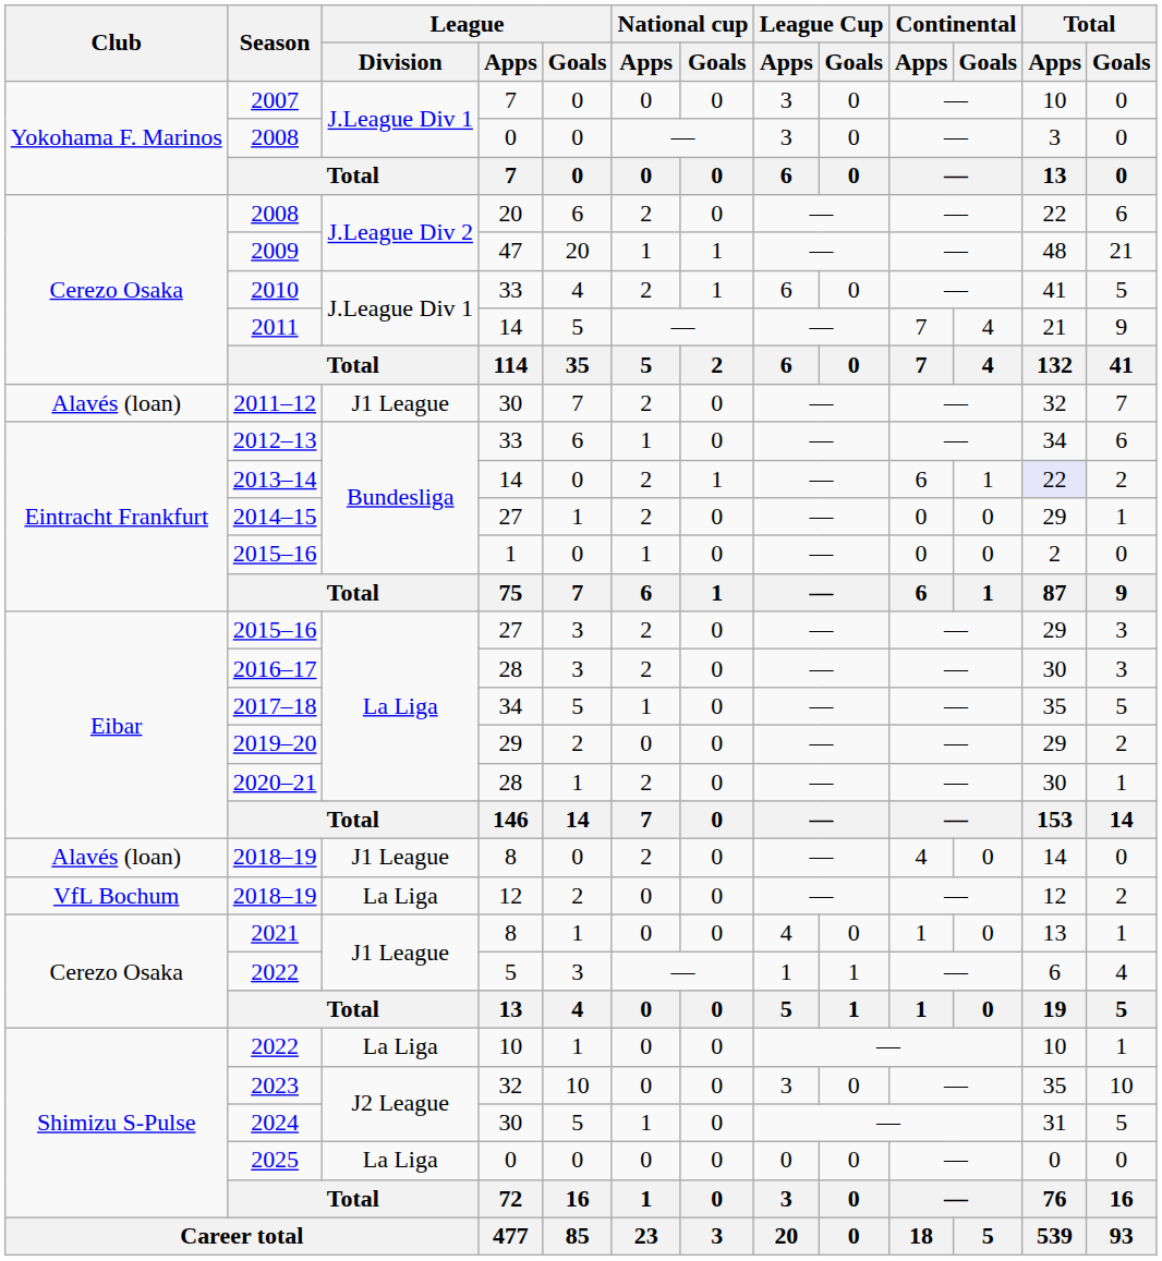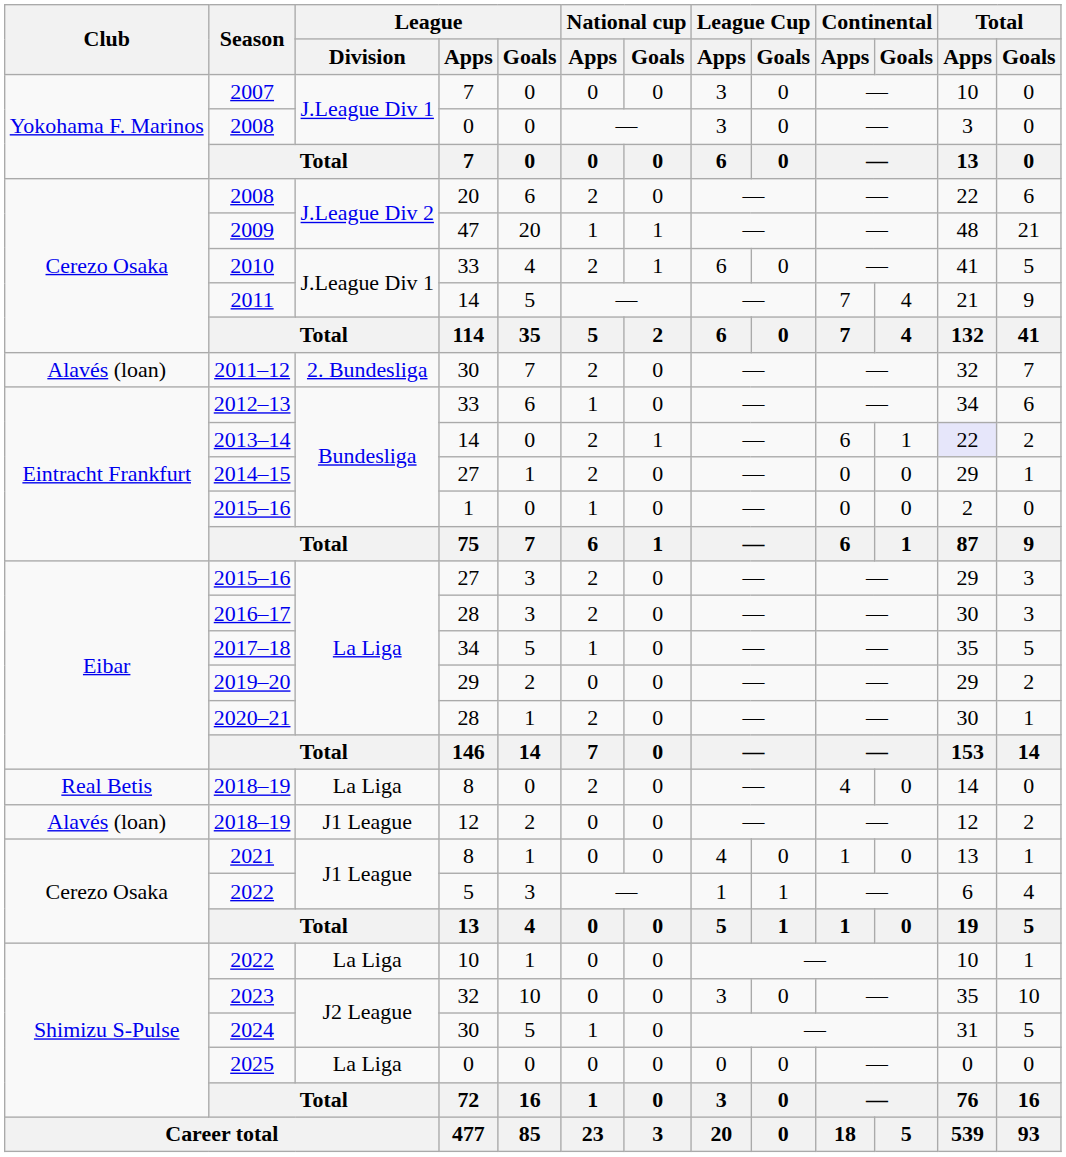 <table class="wikitable" style="text-align:center">
 <tr>
 <th rowspan="2">Club</th>
 <th rowspan="2">Season</th>
 <th colspan="3">League</th>
 <th colspan="2">National cup</th>
 <th colspan="2">League Cup</th>
 <th colspan="2">Continental</th>
 <th colspan="2">Total</th>
 </tr>
 <tr>
 <th>Division</th>
 <th>Apps</th>
 <th>Goals</th>
 <th>Apps</th>
 <th>Goals</th>
 <th>Apps</th>
 <th>Goals</th>
 <th>Apps</th>
 <th>Goals</th>
 <th>Apps</th>
 <th>Goals</th>
 </tr>
 <tr>
 <td rowspan="3"><a href='#'>Yokohama F. Marinos</a></td>
 <td><a href='#'>2007</a></td>
 <td rowspan="2"><a href='#'>J.League Div 1</a></td>
 <td>7</td>
 <td>0</td>
 <td>0</td>
 <td>0</td>
 <td>3</td>
 <td>0</td>
 <td colspan="2">—</td>
 <td>10</td>
 <td>0</td>
 </tr>
 <tr>
 <td><a href='#'>2008</a></td>
 <td>0</td>
 <td>0</td>
 <td colspan="2">—</td>
 <td>3</td>
 <td>0</td>
 <td colspan="2">—</td>
 <td>3</td>
 <td>0</td>
 </tr>
 <tr>
 <th colspan="2">Total</th>
 <th>7</th>
 <th>0</th>
 <th>0</th>
 <th>0</th>
 <th>6</th>
 <th>0</th>
 <th colspan="2">—</th>
 <th>13</th>
 <th>0</th>
 </tr>
 <tr>
 <td rowspan="5"><a href='#'>Cerezo Osaka</a></td>
 <td><a href='#'>2008</a></td>
 <td rowspan="2"><a href='#'>J.League Div 2</a></td>
 <td>20</td>
 <td>6</td>
 <td>2</td>
 <td>0</td>
 <td colspan="2">—</td>
 <td colspan="2">—</td>
 <td>22</td>
 <td>6</td>
 </tr>
 <tr>
 <td><a href='#'>2009</a></td>
 <td>47</td>
 <td>20</td>
 <td>1</td>
 <td>1</td>
 <td colspan="2">—</td>
 <td colspan="2">—</td>
 <td>48</td>
 <td>21</td>
 </tr>
 <tr>
 <td><a href='#'>2010</a></td>
 <td rowspan="2">J.League Div 1</td>
 <td>33</td>
 <td>4</td>
 <td>2</td>
 <td>1</td>
 <td>6</td>
 <td>0</td>
 <td colspan="2">—</td>
 <td>41</td>
 <td>5</td>
 </tr>
 <tr>
 <td><a href='#'>2011</a></td>
 <td>14</td>
 <td>5</td>
 <td colspan="2">—</td>
 <td colspan="2">—</td>
 <td>7</td>
 <td>4</td>
 <td>21</td>
 <td>9</td>
 </tr>
 <tr>
 <th colspan="2">Total</th>
 <th>114</th>
 <th>35</th>
 <th>5</th>
 <th>2</th>
 <th>6</th>
 <th>0</th>
 <th>7</th>
 <th>4</th>
 <th>132</th>
 <th>41</th>
 </tr>
 <tr>
 <td><a href='#'>Alavés</a> (loan)</td>
 <td><a href='#'>2011–12</a></td>
-<td>J1 League</td>
+<td><a href='#'>2. Bundesliga</a></td>
 <td>30</td>
 <td>7</td>
 <td>2</td>
 <td>0</td>
 <td colspan="2">—</td>
 <td colspan="2">—</td>
 <td>32</td>
 <td>7</td>
 </tr>
 <tr>
 <td rowspan="5"><a href='#'>Eintracht Frankfurt</a></td>
 <td><a href='#'>2012–13</a></td>
 <td rowspan="4"><a href='#'>Bundesliga</a></td>
 <td>33</td>
 <td>6</td>
 <td>1</td>
 <td>0</td>
 <td colspan="2">—</td>
 <td colspan="2">—</td>
 <td>34</td>
 <td>6</td>
 </tr>
 <tr>
 <td><a href='#'>2013–14</a></td>
 <td>14</td>
 <td>0</td>
 <td>2</td>
 <td>1</td>
 <td colspan="2">—</td>
 <td>6</td>
 <td>1</td>
 <td style="background: lavender;">22</td>
 <td>2</td>
 </tr>
 <tr>
 <td><a href='#'>2014–15</a></td>
 <td>27</td>
 <td>1</td>
 <td>2</td>
 <td>0</td>
 <td colspan="2">—</td>
 <td>0</td>
 <td>0</td>
 <td>29</td>
 <td>1</td>
 </tr>
 <tr>
 <td><a href='#'>2015–16</a></td>
 <td>1</td>
 <td>0</td>
 <td>1</td>
 <td>0</td>
 <td colspan="2">—</td>
 <td>0</td>
 <td>0</td>
 <td>2</td>
 <td>0</td>
 </tr>
 <tr>
 <th colspan="2">Total</th>
 <th>75</th>
 <th>7</th>
 <th>6</th>
 <th>1</th>
 <th colspan="2">—</th>
 <th>6</th>
 <th>1</th>
 <th>87</th>
 <th>9</th>
 </tr>
 <tr>
 <td rowspan="6"><a href='#'>Eibar</a></td>
 <td><a href='#'>2015–16</a></td>
 <td rowspan="5"><a href='#'>La Liga</a></td>
 <td>27</td>
 <td>3</td>
 <td>2</td>
 <td>0</td>
 <td colspan="2">—</td>
 <td colspan="2">—</td>
 <td>29</td>
 <td>3</td>
 </tr>
 <tr>
 <td><a href='#'>2016–17</a></td>
 <td>28</td>
 <td>3</td>
 <td>2</td>
 <td>0</td>
 <td colspan="2">—</td>
 <td colspan="2">—</td>
 <td>30</td>
 <td>3</td>
 </tr>
 <tr>
 <td><a href='#'>2017–18</a></td>
 <td>34</td>
 <td>5</td>
 <td>1</td>
 <td>0</td>
 <td colspan="2">—</td>
 <td colspan="2">—</td>
 <td>35</td>
 <td>5</td>
 </tr>
 <tr>
 <td><a href='#'>2019–20</a></td>
 <td>29</td>
 <td>2</td>
 <td>0</td>
 <td>0</td>
 <td colspan="2">—</td>
 <td colspan="2">—</td>
 <td>29</td>
 <td>2</td>
 </tr>
 <tr>
 <td><a href='#'>2020–21</a></td>
 <td>28</td>
 <td>1</td>
 <td>2</td>
 <td>0</td>
 <td colspan="2">—</td>
 <td colspan="2">—</td>
 <td>30</td>
 <td>1</td>
 </tr>
 <tr>
 <th colspan="2">Total</th>
 <th>146</th>
 <th>14</th>
 <th>7</th>
 <th>0</th>
 <th colspan="2">—</th>
 <th colspan="2">—</th>
 <th>153</th>
 <th>14</th>
 </tr>
 <tr>
-<td><a href='#'>Alavés</a> (loan)</td>
+<td><a href='#'>Real Betis</a></td>
 <td><a href='#'>2018–19</a></td>
-<td>J1 League</td>
+<td>La Liga</td>
 <td>8</td>
 <td>0</td>
 <td>2</td>
 <td>0</td>
 <td colspan="2">—</td>
 <td>4</td>
 <td>0</td>
 <td>14</td>
 <td>0</td>
 </tr>
 <tr>
-<td><a href='#'>VfL Bochum</a></td>
+<td><a href='#'>Alavés</a> (loan)</td>
 <td><a href='#'>2018–19</a></td>
-<td>La Liga</td>
+<td>J1 League</td>
 <td>12</td>
 <td>2</td>
 <td>0</td>
 <td>0</td>
 <td colspan="2">—</td>
 <td colspan="2">—</td>
 <td>12</td>
 <td>2</td>
 </tr>
 <tr>
 <td rowspan="3">Cerezo Osaka</td>
 <td><a href='#'>2021</a></td>
 <td rowspan="2">J1 League</td>
 <td>8</td>
 <td>1</td>
 <td>0</td>
 <td>0</td>
 <td>4</td>
 <td>0</td>
 <td>1</td>
 <td>0</td>
 <td>13</td>
 <td>1</td>
 </tr>
 <tr>
 <td><a href='#'>2022</a></td>
 <td>5</td>
 <td>3</td>
 <td colspan="2">—</td>
 <td>1</td>
 <td>1</td>
 <td colspan="2">—</td>
 <td>6</td>
 <td>4</td>
 </tr>
 <tr>
 <th colspan="2">Total</th>
 <th>13</th>
 <th>4</th>
 <th>0</th>
 <th>0</th>
 <th>5</th>
 <th>1</th>
 <th>1</th>
 <th>0</th>
 <th>19</th>
 <th>5</th>
 </tr>
 <tr>
 <td rowspan="5"><a href='#'>Shimizu S-Pulse</a></td>
 <td><a href='#'>2022</a></td>
 <td>La Liga</td>
 <td>10</td>
 <td>1</td>
 <td>0</td>
 <td>0</td>
 <td colspan="4">—</td>
 <td>10</td>
 <td>1</td>
 </tr>
 <tr>
 <td><a href='#'>2023</a></td>
 <td rowspan="2">J2 League</td>
 <td>32</td>
 <td>10</td>
 <td>0</td>
 <td>0</td>
 <td>3</td>
 <td>0</td>
 <td colspan="2">—</td>
 <td>35</td>
 <td>10</td>
 </tr>
 <tr>
 <td><a href='#'>2024</a></td>
 <td>30</td>
 <td>5</td>
 <td>1</td>
 <td>0</td>
 <td colspan="4">—</td>
 <td>31</td>
 <td>5</td>
 </tr>
 <tr>
 <td><a href='#'>2025</a></td>
 <td>La Liga</td>
 <td>0</td>
 <td>0</td>
 <td>0</td>
 <td>0</td>
 <td>0</td>
 <td>0</td>
 <td colspan="2">—</td>
 <td>0</td>
 <td>0</td>
 </tr>
 <tr>
 <th colspan="2">Total</th>
 <th>72</th>
 <th>16</th>
 <th>1</th>
 <th>0</th>
 <th>3</th>
 <th>0</th>
 <th colspan="2">—</th>
 <th>76</th>
 <th>16</th>
 </tr>
 <tr>
 <th colspan="3">Career total</th>
 <th>477</th>
 <th>85</th>
 <th>23</th>
 <th>3</th>
 <th>20</th>
 <th>0</th>
 <th>18</th>
 <th>5</th>
 <th>539</th>
 <th>93</th>
 </tr>
 </table>
